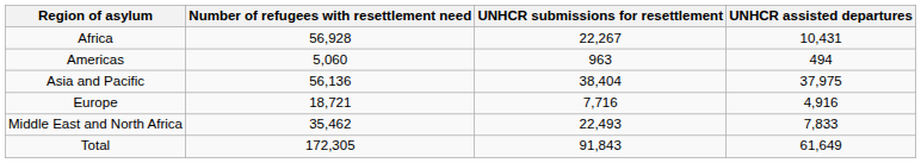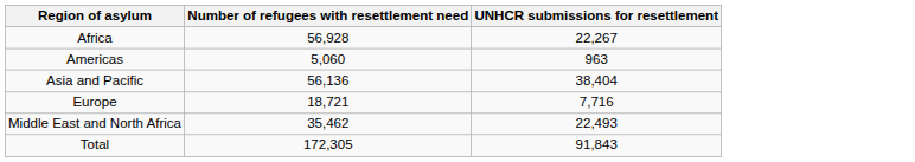 <table class="wikitable sortable" style="text-align: center">
 <tr>
 <th scope="col">Region of asylum</th>
 <th scope="col">Number of refugees with resettlement need</th>
 <th scope="col">UNHCR submissions for resettlement</th>
-<th scope="col">UNHCR assisted departures</th>
 </tr>
 <tr>
 <td>Africa</td>
 <td>56,928</td>
 <td>22,267</td>
-<td>10,431</td>
 </tr>
 <tr>
 <td>Americas</td>
 <td>5,060</td>
 <td>963</td>
-<td>494</td>
 </tr>
 <tr>
 <td>Asia and Pacific</td>
 <td>56,136</td>
 <td>38,404</td>
-<td>37,975</td>
 </tr>
 <tr>
 <td>Europe</td>
 <td>18,721</td>
 <td>7,716</td>
-<td>4,916</td>
 </tr>
 <tr>
 <td>Middle East and North Africa</td>
 <td>35,462</td>
 <td>22,493</td>
-<td>7,833</td>
 </tr>
 <tr>
 <td>Total</td>
 <td>172,305</td>
 <td>91,843</td>
-<td>61,649</td>
 </tr>
 </table>
